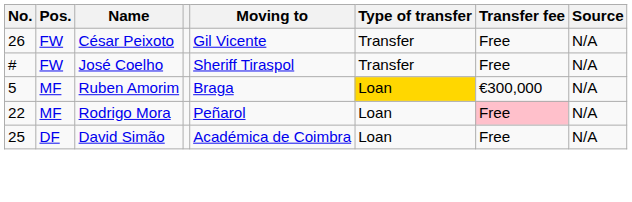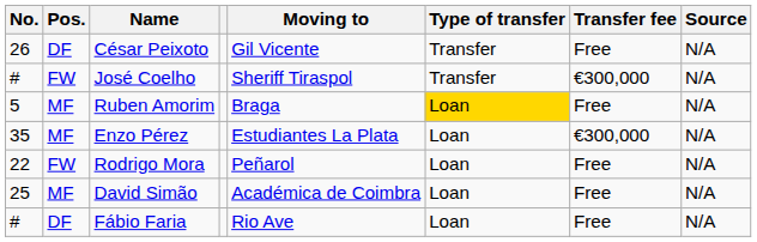 <table class="wikitable sortable">
 <tr>
 <th>No.</th>
 <th>Pos.</th>
 <th>Name</th>
 <th></th>
 <th>Moving to</th>
 <th>Type of transfer</th>
 <th>Transfer fee</th>
 <th>Source</th>
 </tr>
 <tr>
 <td>26</td>
-<td><a href='#'>FW</a></td>
+<td><a href='#'>DF</a></td>
 <td> <a href='#'>César Peixoto</a></td>
 <td></td>
 <td> <a href='#'>Gil Vicente</a></td>
 <td>Transfer</td>
 <td>Free</td>
 <td>N/A</td>
 </tr>
 <tr>
 <td>#</td>
 <td><a href='#'>FW</a></td>
 <td> <a href='#'>José Coelho</a></td>
 <td></td>
 <td> <a href='#'>Sheriff Tiraspol</a></td>
 <td>Transfer</td>
-<td>Free</td>
+<td>€300,000</td>
 <td>N/A</td>
 </tr>
 <tr>
 <td>5</td>
 <td><a href='#'>MF</a></td>
 <td> <a href='#'>Ruben Amorim</a></td>
 <td></td>
 <td> <a href='#'>Braga</a></td>
 <td style="background: gold;">Loan</td>
+<td>Free</td>
+<td>N/A</td>
+</tr>
+<tr>
+<td>35</td>
+<td><a href='#'>MF</a></td>
+<td> <a href='#'>Enzo Pérez</a></td>
+<td></td>
+<td> <a href='#'>Estudiantes La Plata</a></td>
+<td>Loan</td>
 <td>€300,000</td>
 <td>N/A</td>
 </tr>
 <tr>
 <td>22</td>
-<td><a href='#'>MF</a></td>
+<td><a href='#'>FW</a></td>
 <td> <a href='#'>Rodrigo Mora</a></td>
 <td></td>
 <td> <a href='#'>Peñarol</a></td>
 <td>Loan</td>
-<td style="background: pink;">Free</td>
+<td>Free</td>
 <td>N/A</td>
 </tr>
 <tr>
 <td>25</td>
-<td><a href='#'>DF</a></td>
+<td><a href='#'>MF</a></td>
 <td> <a href='#'>David Simão</a></td>
 <td></td>
 <td> <a href='#'>Académica de Coimbra</a></td>
 <td>Loan</td>
 <td>Free</td>
 <td>N/A</td>
 </tr>
+<tr>
+<td>#</td>
+<td><a href='#'>DF</a></td>
+<td> <a href='#'>Fábio Faria</a></td>
+<td></td>
+<td> <a href='#'>Rio Ave</a></td>
+<td>Loan</td>
+<td>Free</td>
+<td>N/A</td>
+</tr>
 </table>
